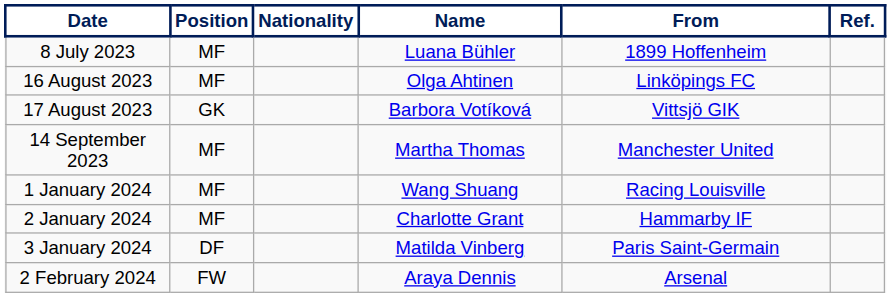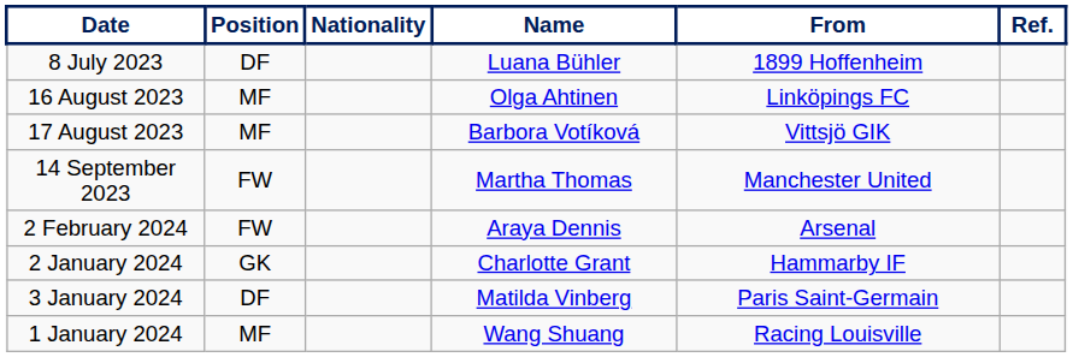 <table class="wikitable" style="text-align:center; font-size:90%; ">
 <tr>
 <th style="background:#fff;color:#001C58;border:2px solid #001C58; width:120px;">Date</th>
 <th style="background:#fff;color:#001C58;border:2px solid #001C58; width:50px;">Position</th>
 <th style="background:#fff;color:#001C58;border:2px solid #001C58; width:50px;">Nationality</th>
 <th style="background:#fff;color:#001C58;border:2px solid #001C58; width:150px;">Name</th>
 <th style="background:#fff;color:#001C58;border:2px solid #001C58; width:200px;">From</th>
 <th style="background:#fff;color:#001C58;border:2px solid #001C58; width:35px;">Ref.</th>
 </tr>
 <tr>
 <td>8 July 2023</td>
-<td>MF</td>
+<td>DF</td>
 <td></td>
 <td><a href='#'>Luana Bühler</a></td>
 <td> <a href='#'>1899 Hoffenheim</a></td>
 <td></td>
 </tr>
 <tr>
 <td>16 August 2023</td>
 <td>MF</td>
 <td></td>
 <td><a href='#'>Olga Ahtinen</a></td>
 <td> <a href='#'>Linköpings FC</a></td>
 <td></td>
 </tr>
 <tr>
 <td>17 August 2023</td>
-<td>GK</td>
+<td>MF</td>
 <td></td>
 <td><a href='#'>Barbora Votíková</a></td>
 <td> <a href='#'>Vittsjö GIK</a></td>
 <td></td>
 </tr>
 <tr>
 <td>14 September 2023</td>
-<td>MF</td>
+<td>FW</td>
 <td></td>
 <td><a href='#'>Martha Thomas</a></td>
 <td> <a href='#'>Manchester United</a></td>
 <td></td>
 </tr>
 <tr>
-<td>1 January 2024</td>
-<td>MF</td>
+<td>2 February 2024</td>
+<td>FW</td>
 <td></td>
-<td><a href='#'>Wang Shuang</a></td>
-<td> <a href='#'>Racing Louisville</a></td>
+<td><a href='#'>Araya Dennis</a></td>
+<td> <a href='#'>Arsenal</a></td>
 <td></td>
 </tr>
 <tr>
 <td>2 January 2024</td>
-<td>MF</td>
+<td>GK</td>
 <td></td>
 <td><a href='#'>Charlotte Grant</a></td>
 <td> <a href='#'>Hammarby IF</a></td>
 <td></td>
 </tr>
 <tr>
 <td>3 January 2024</td>
 <td>DF</td>
 <td></td>
 <td><a href='#'>Matilda Vinberg</a></td>
 <td> <a href='#'>Paris Saint-Germain</a></td>
 <td></td>
 </tr>
 <tr>
-<td>2 February 2024</td>
-<td>FW</td>
+<td>1 January 2024</td>
+<td>MF</td>
 <td></td>
-<td><a href='#'>Araya Dennis</a></td>
-<td> <a href='#'>Arsenal</a></td>
+<td><a href='#'>Wang Shuang</a></td>
+<td> <a href='#'>Racing Louisville</a></td>
 <td></td>
 </tr>
 </table>
